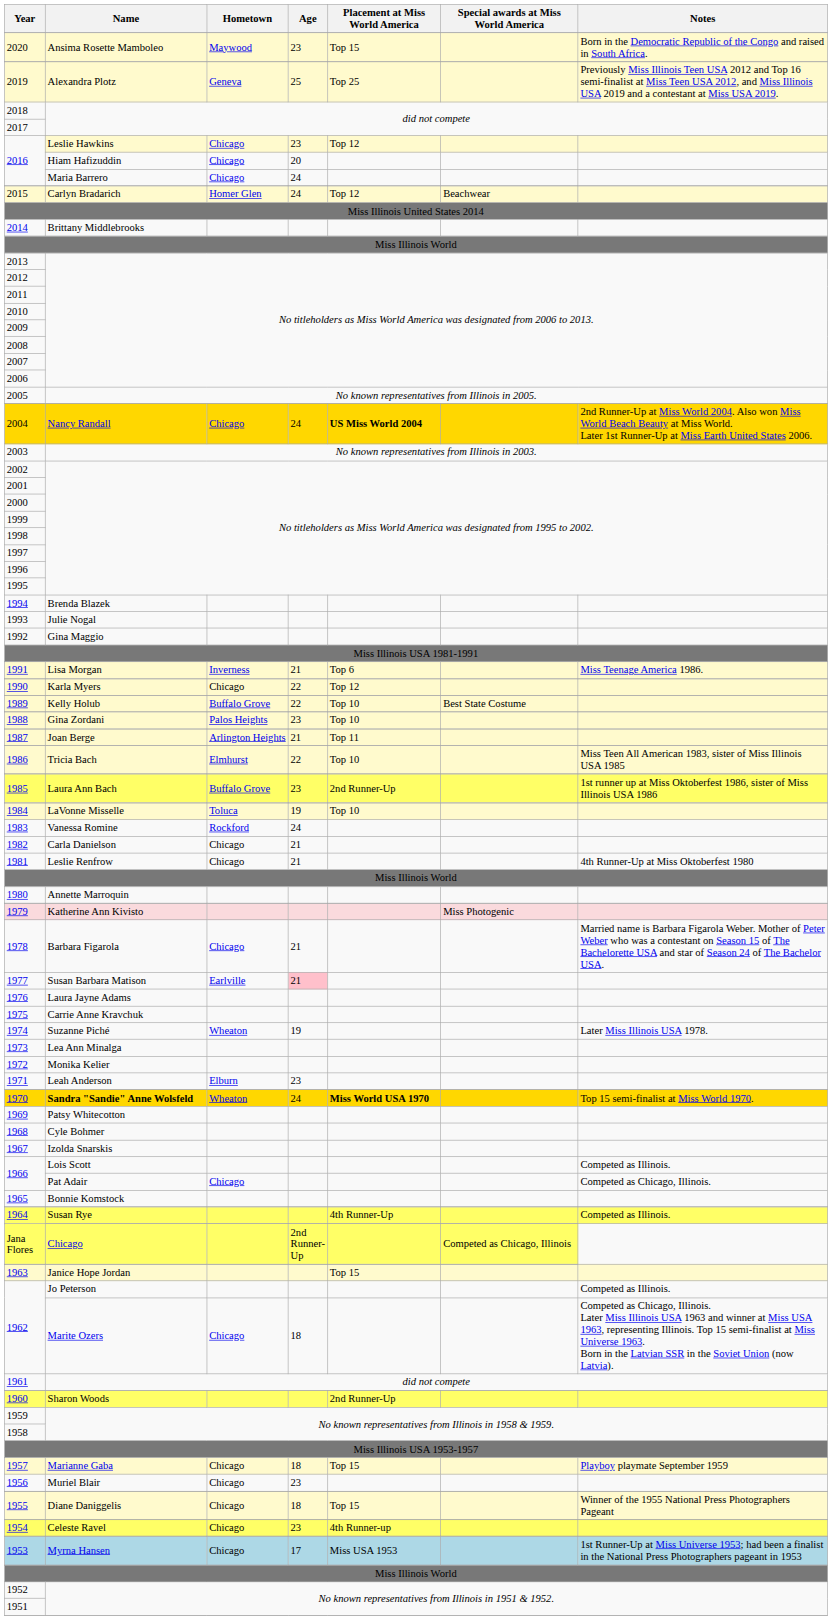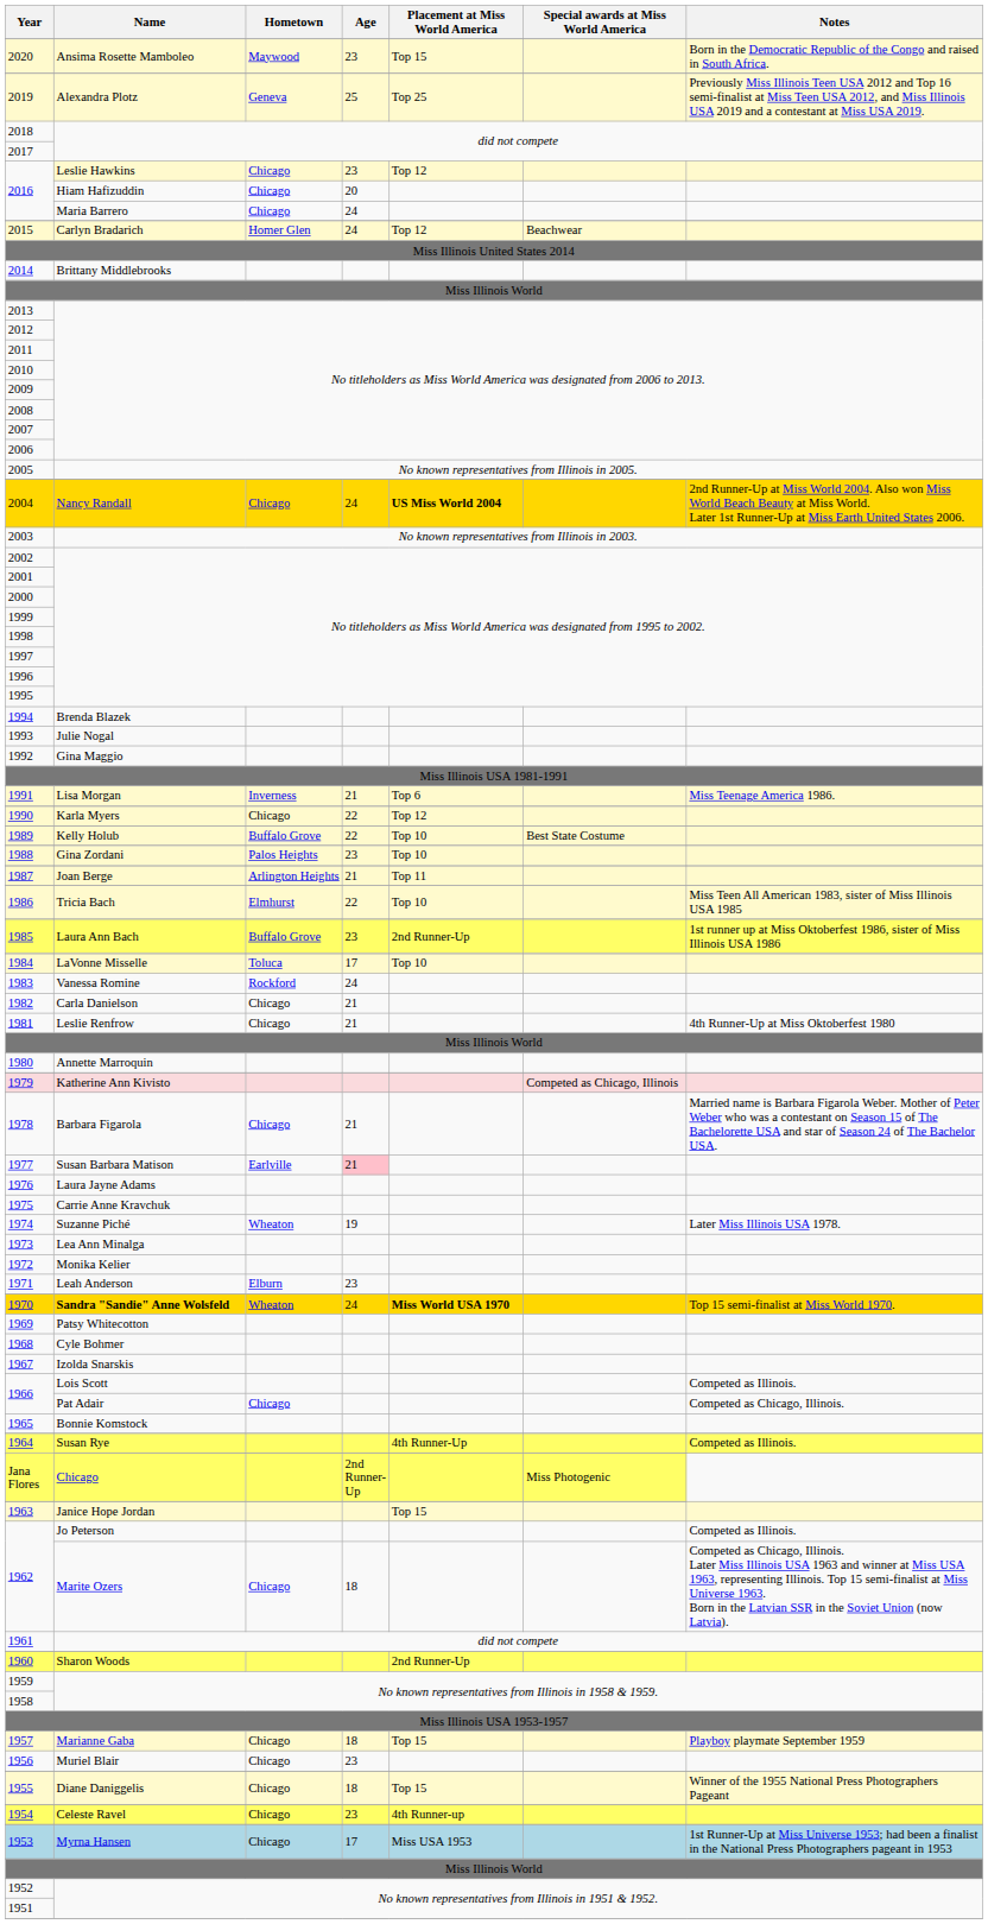 <table class="wikitable">
 <tr>
 <th width=5%>Year</th>
 <th width=20%>Name</th>
 <th width=10%>Hometown</th>
 <th width=3%>Age<br></th>
 <th width=14%>Placement at Miss World America</th>
 <th width=17%>Special awards at Miss World America</th>
 <th width=31%>Notes</th>
 </tr>
 <tr>
 </tr>
 <tr style="background-color:#FFFACD;">
 <td>2020</td>
 <td>Ansima Rosette Mamboleo</td>
 <td><a href='#'>Maywood</a></td>
 <td>23</td>
 <td>Top 15</td>
 <td></td>
 <td>Born in the <a href='#'>Democratic Republic of the Congo</a> and raised in <a href='#'>South Africa</a>.</td>
 </tr>
 <tr>
 </tr>
 <tr style="background-color:#FFFACD;">
 <td>2019</td>
 <td>Alexandra Plotz</td>
 <td><a href='#'>Geneva</a></td>
 <td>25</td>
 <td>Top 25</td>
 <td></td>
 <td>Previously <a href='#'>Miss Illinois Teen USA</a> 2012 and Top 16 semi-finalist at <a href='#'>Miss Teen USA 2012</a>, and <a href='#'>Miss Illinois USA</a> 2019 and a contestant at <a href='#'>Miss USA 2019</a>.</td>
 </tr>
 <tr>
 <td>2018</td>
 <td rowspan=2 colspan=6 align=center><em>did not compete</em></td>
 </tr>
 <tr>
 <td>2017</td>
 </tr>
 <tr>
 <td rowspan=3><a href='#'>2016</a></td>
 <td style="background-color:#FFFACD;">Leslie Hawkins</td>
 <td style="background-color:#FFFACD;"><a href='#'>Chicago</a></td>
 <td style="background-color:#FFFACD;">23</td>
 <td style="background-color:#FFFACD;">Top 12</td>
 <td style="background-color:#FFFACD;"></td>
 <td style="background-color:#FFFACD;"></td>
 </tr>
 <tr>
 <td>Hiam Hafizuddin</td>
 <td><a href='#'>Chicago</a></td>
 <td>20</td>
 <td></td>
 <td></td>
 <td></td>
 </tr>
 <tr>
 <td>Maria Barrero</td>
 <td><a href='#'>Chicago</a></td>
 <td>24</td>
 <td></td>
 <td></td>
 <td></td>
 </tr>
 <tr>
 </tr>
 <tr style="background-color:#FFFACD;">
 <td>2015</td>
 <td>Carlyn Bradarich</td>
 <td><a href='#'>Homer Glen</a></td>
 <td>24</td>
 <td>Top 12</td>
 <td>Beachwear</td>
 <td></td>
 </tr>
 <tr bgcolor="#787878" align="center">
 <td colspan="7"><span>Miss Illinois United States 2014</span></td>
 </tr>
 <tr>
 <td><a href='#'>2014</a></td>
 <td>Brittany Middlebrooks</td>
 <td></td>
 <td></td>
 <td></td>
 <td></td>
 <td></td>
 </tr>
 <tr bgcolor="#787878" align="center">
 <td colspan="7"><span>Miss Illinois World</span></td>
 </tr>
 <tr>
 <td>2013</td>
 <td rowspan=8 colspan=6 align=center><em>No titleholders as Miss World America was designated from 2006 to 2013.</em></td>
 </tr>
 <tr>
 <td>2012</td>
 </tr>
 <tr>
 <td>2011</td>
 </tr>
 <tr>
 <td>2010</td>
 </tr>
 <tr>
 <td>2009</td>
 </tr>
 <tr>
 <td>2008</td>
 </tr>
 <tr>
 <td>2007</td>
 </tr>
 <tr>
 <td>2006</td>
 </tr>
 <tr>
 <td>2005</td>
 <td colspan=6 align=center><em>No known representatives from Illinois in 2005.</em></td>
 </tr>
 <tr>
 </tr>
 <tr style="background-color:GOLD;">
 <td>2004</td>
 <td><a href='#'>Nancy Randall</a></td>
 <td><a href='#'>Chicago</a></td>
 <td>24</td>
 <td><strong>US Miss World 2004</strong></td>
 <td></td>
 <td>2nd Runner-Up at <a href='#'>Miss World 2004</a>. Also won <a href='#'>Miss World Beach Beauty</a> at Miss World.<br>Later 1st Runner-Up at <a href='#'>Miss Earth United States</a> 2006.</td>
 </tr>
 <tr>
 <td>2003</td>
 <td colspan=6 align=center><em>No known representatives from Illinois in 2003.</em></td>
 </tr>
 <tr>
 <td>2002</td>
 <td rowspan=8 colspan=6 align=center><em>No titleholders as Miss World America was designated from 1995 to 2002.</em></td>
 </tr>
 <tr>
 <td>2001</td>
 </tr>
 <tr>
 <td>2000</td>
 </tr>
 <tr>
 <td>1999</td>
 </tr>
 <tr>
 <td>1998</td>
 </tr>
 <tr>
 <td>1997</td>
 </tr>
 <tr>
 <td>1996</td>
 </tr>
 <tr>
 <td>1995</td>
 </tr>
 <tr>
 <td><a href='#'>1994</a></td>
 <td>Brenda Blazek</td>
 <td></td>
 <td></td>
 <td></td>
 <td></td>
 <td></td>
 </tr>
 <tr>
 <td>1993</td>
 <td>Julie Nogal</td>
 <td></td>
 <td></td>
 <td></td>
 <td></td>
 <td></td>
 </tr>
 <tr>
 <td>1992</td>
 <td>Gina Maggio</td>
 <td></td>
 <td></td>
 <td></td>
 <td></td>
 <td></td>
 </tr>
 <tr bgcolor="#787878" align="center">
 <td colspan="7"><span>Miss Illinois USA 1981-1991</span></td>
 </tr>
 <tr>
 </tr>
 <tr style="background-color:#FFFACD;">
 <td><a href='#'>1991</a></td>
 <td>Lisa Morgan</td>
 <td><a href='#'>Inverness</a></td>
 <td>21</td>
 <td>Top 6</td>
 <td></td>
 <td><a href='#'>Miss Teenage America</a> 1986.</td>
 </tr>
 <tr>
 </tr>
 <tr style="background-color:#FFFACD;">
 <td><a href='#'>1990</a></td>
 <td>Karla Myers</td>
 <td>Chicago</td>
 <td>22</td>
 <td>Top 12</td>
 <td></td>
 <td></td>
 </tr>
 <tr>
 </tr>
 <tr style="background-color:#FFFACD;">
 <td><a href='#'>1989</a></td>
 <td>Kelly Holub</td>
 <td><a href='#'>Buffalo Grove</a></td>
 <td>22</td>
 <td>Top 10</td>
 <td>Best State Costume</td>
 <td></td>
 </tr>
 <tr>
 </tr>
 <tr style="background-color:#FFFACD;">
 <td><a href='#'>1988</a></td>
 <td>Gina Zordani</td>
 <td><a href='#'>Palos Heights</a></td>
 <td>23</td>
 <td>Top 10</td>
 <td></td>
 <td></td>
 </tr>
 <tr>
 </tr>
 <tr style="background-color:#FFFACD;">
 <td><a href='#'>1987</a></td>
 <td>Joan Berge</td>
 <td><a href='#'>Arlington Heights</a></td>
 <td>21</td>
 <td>Top 11</td>
 <td></td>
 <td></td>
 </tr>
 <tr>
 </tr>
 <tr style="background-color:#FFFACD;">
 <td><a href='#'>1986</a></td>
 <td>Tricia Bach</td>
 <td><a href='#'>Elmhurst</a></td>
 <td>22</td>
 <td>Top 10</td>
 <td></td>
 <td>Miss Teen All American 1983, sister of Miss Illinois USA 1985</td>
 </tr>
 <tr>
 </tr>
 <tr style="background-color:#FFFF66;">
 <td><a href='#'>1985</a></td>
 <td>Laura Ann Bach</td>
 <td><a href='#'>Buffalo Grove</a></td>
 <td>23</td>
 <td>2nd Runner-Up</td>
 <td></td>
 <td>1st runner up at Miss Oktoberfest 1986, sister of Miss Illinois USA 1986</td>
 </tr>
 <tr>
 </tr>
 <tr style="background-color:#FFFACD;">
 <td><a href='#'>1984</a></td>
 <td>LaVonne Misselle</td>
 <td><a href='#'>Toluca</a></td>
-<td>19</td>
+<td>17</td>
 <td>Top 10</td>
 <td></td>
 <td></td>
 </tr>
 <tr>
 <td><a href='#'>1983</a></td>
 <td>Vanessa Romine</td>
 <td><a href='#'>Rockford</a></td>
 <td>24</td>
 <td></td>
 <td></td>
 <td></td>
 </tr>
 <tr>
 <td><a href='#'>1982</a></td>
 <td>Carla Danielson</td>
 <td>Chicago</td>
 <td>21</td>
 <td></td>
 <td></td>
 <td></td>
 </tr>
 <tr>
 <td><a href='#'>1981</a></td>
 <td>Leslie Renfrow</td>
 <td>Chicago</td>
 <td>21</td>
 <td></td>
 <td></td>
 <td>4th Runner-Up at Miss Oktoberfest 1980</td>
 </tr>
 <tr bgcolor="#787878" align="center">
 <td colspan="7"><span>Miss Illinois World</span></td>
 </tr>
 <tr>
 <td><a href='#'>1980</a></td>
 <td>Annette Marroquin</td>
 <td></td>
 <td></td>
 <td></td>
 <td></td>
 <td></td>
 </tr>
 <tr>
 </tr>
 <tr style="background-color:#FADADD;">
 <td><a href='#'>1979</a></td>
 <td>Katherine Ann Kivisto</td>
 <td></td>
 <td></td>
 <td></td>
-<td>Miss Photogenic</td>
+<td>Competed as Chicago, Illinois</td>
 <td></td>
 </tr>
 <tr>
 <td><a href='#'>1978</a></td>
 <td>Barbara Figarola</td>
 <td><a href='#'>Chicago</a></td>
 <td>21</td>
 <td></td>
 <td></td>
 <td>Married name is Barbara Figarola Weber. Mother of <a href='#'>Peter Weber</a> who was a contestant on <a href='#'>Season 15</a> of <a href='#'>The Bachelorette USA</a> and star of <a href='#'>Season 24</a> of <a href='#'>The Bachelor USA</a>.</td>
 </tr>
 <tr>
 <td><a href='#'>1977</a></td>
 <td>Susan Barbara Matison</td>
 <td><a href='#'>Earlville</a></td>
 <td style="background: pink;">21</td>
 <td></td>
 <td></td>
 <td></td>
 </tr>
 <tr>
 <td><a href='#'>1976</a></td>
 <td>Laura Jayne Adams</td>
 <td></td>
 <td></td>
 <td></td>
 <td></td>
 <td></td>
 </tr>
 <tr>
 <td><a href='#'>1975</a></td>
 <td>Carrie Anne Kravchuk</td>
 <td></td>
 <td></td>
 <td></td>
 <td></td>
 <td></td>
 </tr>
 <tr>
 <td><a href='#'>1974</a></td>
 <td>Suzanne Piché</td>
 <td><a href='#'>Wheaton</a></td>
 <td>19</td>
 <td></td>
 <td></td>
 <td>Later <a href='#'>Miss Illinois USA</a> 1978.</td>
 </tr>
 <tr>
 <td><a href='#'>1973</a></td>
 <td>Lea Ann Minalga</td>
 <td></td>
 <td></td>
 <td></td>
 <td></td>
 <td></td>
 </tr>
 <tr>
 <td><a href='#'>1972</a></td>
 <td>Monika Kelier</td>
 <td></td>
 <td></td>
 <td></td>
 <td></td>
 <td></td>
 </tr>
 <tr>
 <td><a href='#'>1971</a></td>
 <td>Leah Anderson</td>
 <td><a href='#'>Elburn</a></td>
 <td>23</td>
 <td></td>
 <td></td>
 <td></td>
 </tr>
 <tr>
 </tr>
 <tr style="background-color:GOLD;">
 <td><a href='#'>1970</a></td>
 <td><strong>Sandra "Sandie" Anne Wolsfeld</strong></td>
 <td><a href='#'>Wheaton</a></td>
 <td>24</td>
 <td><strong>Miss World USA 1970</strong></td>
 <td></td>
 <td>Top 15 semi-finalist at <a href='#'>Miss World 1970</a>.</td>
 </tr>
 <tr>
 <td><a href='#'>1969</a></td>
 <td>Patsy Whitecotton</td>
 <td></td>
 <td></td>
 <td></td>
 <td></td>
 <td></td>
 </tr>
 <tr>
 <td><a href='#'>1968</a></td>
 <td>Cyle Bohmer</td>
 <td></td>
 <td></td>
 <td></td>
 <td></td>
 <td></td>
 </tr>
 <tr>
 <td><a href='#'>1967</a></td>
 <td>Izolda Snarskis</td>
 <td></td>
 <td></td>
 <td></td>
 <td></td>
 <td></td>
 </tr>
 <tr>
 <td rowspan=2><a href='#'>1966</a></td>
 <td>Lois Scott</td>
 <td></td>
 <td></td>
 <td></td>
 <td></td>
 <td>Competed as Illinois.</td>
 </tr>
 <tr>
 <td>Pat Adair</td>
 <td><a href='#'>Chicago</a></td>
 <td></td>
 <td></td>
 <td></td>
 <td>Competed as Chicago, Illinois.</td>
 </tr>
 <tr>
 <td><a href='#'>1965</a></td>
 <td>Bonnie Komstock</td>
 <td></td>
 <td></td>
 <td></td>
 <td></td>
 <td></td>
 </tr>
 <tr>
 </tr>
 <tr style="background-color:#FFFF66;">
 <td rowspan=2><a href='#'>1964</a></td>
 <td>Susan Rye</td>
 <td></td>
 <td></td>
 <td>4th Runner-Up</td>
 <td></td>
 <td>Competed as Illinois.</td>
 </tr>
 <tr>
 </tr>
 <tr style="background-color:#FFFF66;">
 <td>Jana Flores</td>
 <td><a href='#'>Chicago</a></td>
 <td></td>
 <td>2nd Runner-Up</td>
 <td></td>
-<td>Competed as Chicago, Illinois</td>
+<td>Miss Photogenic</td>
 </tr>
 <tr>
 </tr>
 <tr style="background-color:#FFFACD;">
 <td><a href='#'>1963</a></td>
 <td>Janice Hope Jordan</td>
 <td></td>
 <td></td>
 <td>Top 15</td>
 <td></td>
 <td></td>
 </tr>
 <tr>
 <td rowspan=2><a href='#'>1962</a></td>
 <td>Jo Peterson</td>
 <td></td>
 <td></td>
 <td></td>
 <td></td>
 <td>Competed as Illinois.</td>
 </tr>
 <tr>
 <td><a href='#'>Marite Ozers</a></td>
 <td><a href='#'>Chicago</a></td>
 <td>18</td>
 <td></td>
 <td></td>
 <td>Competed as Chicago, Illinois.<br>Later <a href='#'>Miss Illinois USA</a> 1963 and winner at <a href='#'>Miss USA 1963</a>, representing Illinois. Top 15 semi-finalist at <a href='#'>Miss Universe 1963</a>.<br>Born in the <a href='#'>Latvian SSR</a> in the <a href='#'>Soviet Union</a> (now <a href='#'>Latvia</a>).</td>
 </tr>
 <tr>
 <td><a href='#'>1961</a></td>
 <td colspan=6 align=center><em>did not compete</em></td>
 </tr>
 <tr>
 </tr>
 <tr style="background-color:#FFFF66;">
 <td><a href='#'>1960</a></td>
 <td>Sharon Woods</td>
 <td></td>
 <td></td>
 <td>2nd Runner-Up</td>
 <td></td>
 <td></td>
 </tr>
 <tr>
 <td>1959</td>
 <td rowspan=2 colspan=6 align=center><em>No known representatives from Illinois in 1958 & 1959.</em></td>
 </tr>
 <tr>
 <td>1958</td>
 </tr>
 <tr bgcolor="#787878" align="center">
 <td colspan="7"><span>Miss Illinois USA 1953-1957</span></td>
 </tr>
 <tr>
 </tr>
 <tr style="background-color:#FFFACD;">
 <td><a href='#'>1957</a></td>
 <td><a href='#'>Marianne Gaba</a></td>
 <td>Chicago</td>
 <td>18</td>
 <td>Top 15</td>
 <td></td>
 <td><a href='#'>Playboy</a> playmate September 1959</td>
 </tr>
 <tr>
 <td><a href='#'>1956</a></td>
 <td>Muriel Blair</td>
 <td>Chicago</td>
 <td>23</td>
 <td></td>
 <td></td>
 <td></td>
 </tr>
 <tr>
 </tr>
 <tr style="background-color:#FFFACD;">
 <td><a href='#'>1955</a></td>
 <td>Diane Daniggelis</td>
 <td>Chicago</td>
 <td>18</td>
 <td>Top 15</td>
 <td></td>
 <td>Winner of the 1955 National Press Photographers Pageant</td>
 </tr>
 <tr>
 </tr>
 <tr style="background-color:#FFFF66;">
 <td><a href='#'>1954</a></td>
 <td>Celeste Ravel</td>
 <td>Chicago</td>
 <td>23</td>
 <td>4th Runner-up</td>
 <td></td>
 <td></td>
 </tr>
 <tr>
 </tr>
 <tr style="background-color:#ADD8E6;">
 <td><a href='#'>1953</a></td>
 <td><a href='#'>Myrna Hansen</a></td>
 <td>Chicago</td>
 <td>17</td>
 <td>Miss USA 1953</td>
 <td></td>
 <td>1st Runner-Up at <a href='#'>Miss Universe 1953</a>; had been a finalist in the National Press Photographers pageant in 1953</td>
 </tr>
 <tr>
 </tr>
 <tr bgcolor="#787878" align="center">
 <td colspan="7"><span>Miss Illinois World</span></td>
 </tr>
 <tr>
 <td>1952</td>
 <td rowspan=2 colspan=6 align=center><em>No known representatives from Illinois in 1951 & 1952.</em></td>
 </tr>
 <tr>
 <td>1951</td>
 </tr>
 <tr>
 </tr>
 </table>
